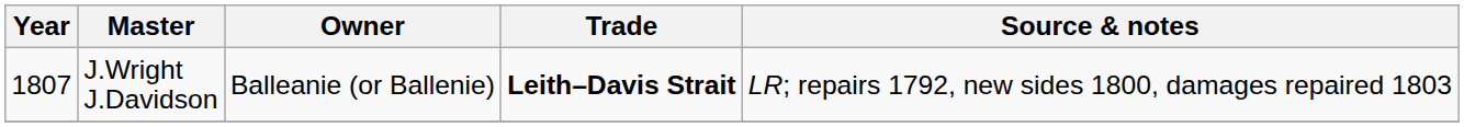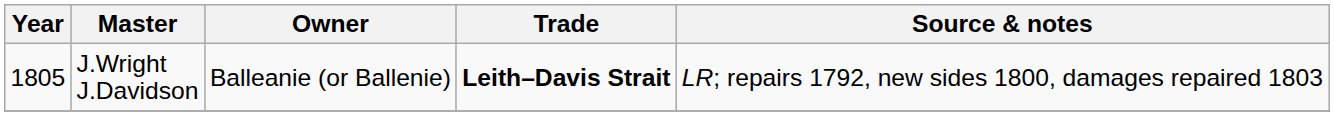 <table class=" wikitable">
 <tr>
 <th>Year</th>
 <th>Master</th>
 <th>Owner</th>
 <th>Trade</th>
 <th>Source & notes</th>
 </tr>
 <tr>
-<td>1807</td>
+<td>1805</td>
 <td>J.Wright<br>J.Davidson</td>
 <td>Balleanie (or Ballenie)</td>
 <td><strong>Leith–Davis Strait</strong></td>
 <td><em>LR</em>; repairs 1792, new sides 1800, damages repaired 1803</td>
 </tr>
 <tr>
 </tr>
 </table>
